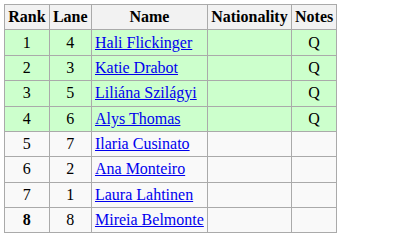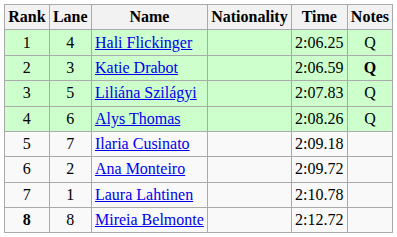 <table class="wikitable sortable" style="text-align:center">
 <tr>
 <th>Rank</th>
 <th>Lane</th>
 <th>Name</th>
 <th>Nationality</th>
+<th>Time</th>
 <th>Notes</th>
 </tr>
 <tr bgcolor=ccffcc>
 <td>1</td>
 <td>4</td>
 <td align=left><a href='#'>Hali Flickinger</a></td>
 <td align=left></td>
+<td>2:06.25</td>
 <td>Q</td>
 </tr>
 <tr bgcolor=ccffcc>
 <td>2</td>
 <td>3</td>
 <td align=left><a href='#'>Katie Drabot</a></td>
 <td align=left></td>
-<td>Q</td>
+<td>2:06.59</td>
+<td><strong>Q</strong></td>
 </tr>
 <tr bgcolor=ccffcc>
 <td>3</td>
 <td>5</td>
 <td align=left><a href='#'>Liliána Szilágyi</a></td>
 <td align=left></td>
+<td>2:07.83</td>
 <td>Q</td>
 </tr>
 <tr bgcolor=ccffcc>
 <td>4</td>
 <td>6</td>
 <td align=left><a href='#'>Alys Thomas</a></td>
 <td align=left></td>
+<td>2:08.26</td>
 <td>Q</td>
 </tr>
 <tr>
 <td>5</td>
 <td>7</td>
 <td align=left><a href='#'>Ilaria Cusinato</a></td>
 <td align=left></td>
+<td>2:09.18</td>
 <td></td>
 </tr>
 <tr>
 <td>6</td>
 <td>2</td>
 <td align=left><a href='#'>Ana Monteiro</a></td>
 <td align=left></td>
+<td>2:09.72</td>
 <td></td>
 </tr>
 <tr>
 <td>7</td>
 <td>1</td>
 <td align=left><a href='#'>Laura Lahtinen</a></td>
 <td align=left></td>
+<td>2:10.78</td>
 <td></td>
 </tr>
 <tr>
 <td><strong>8</strong></td>
 <td>8</td>
 <td align=left><a href='#'>Mireia Belmonte</a></td>
 <td align=left></td>
+<td>2:12.72</td>
 <td></td>
 </tr>
 </table>
